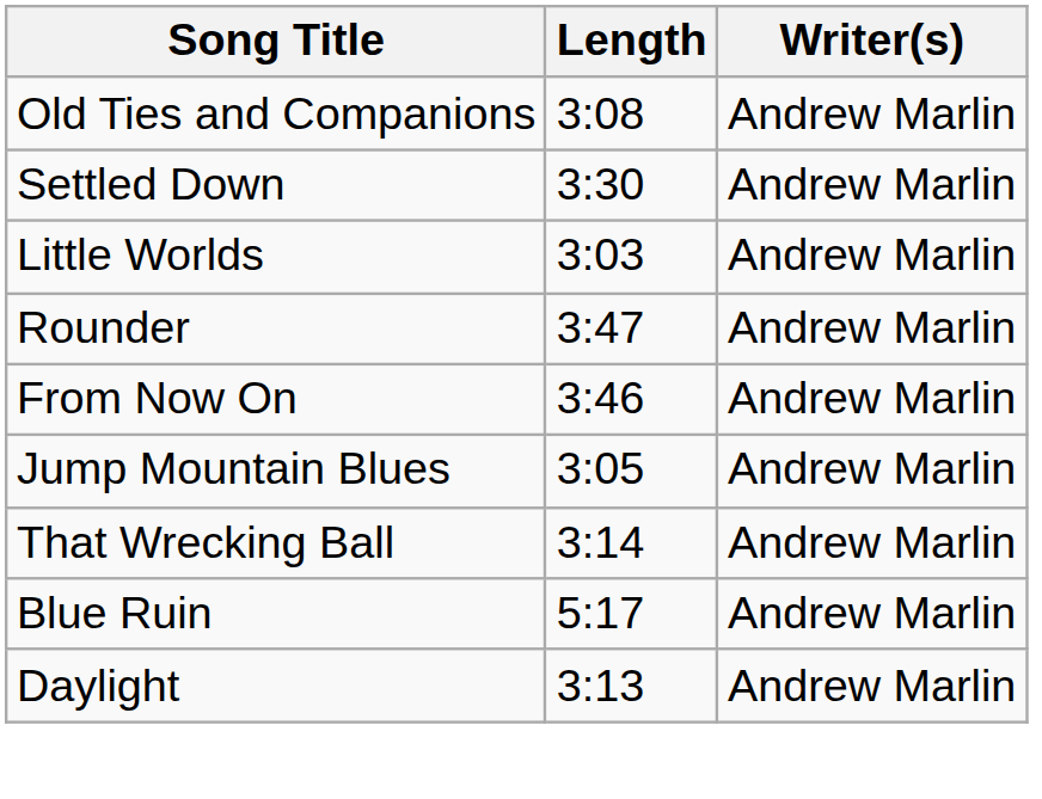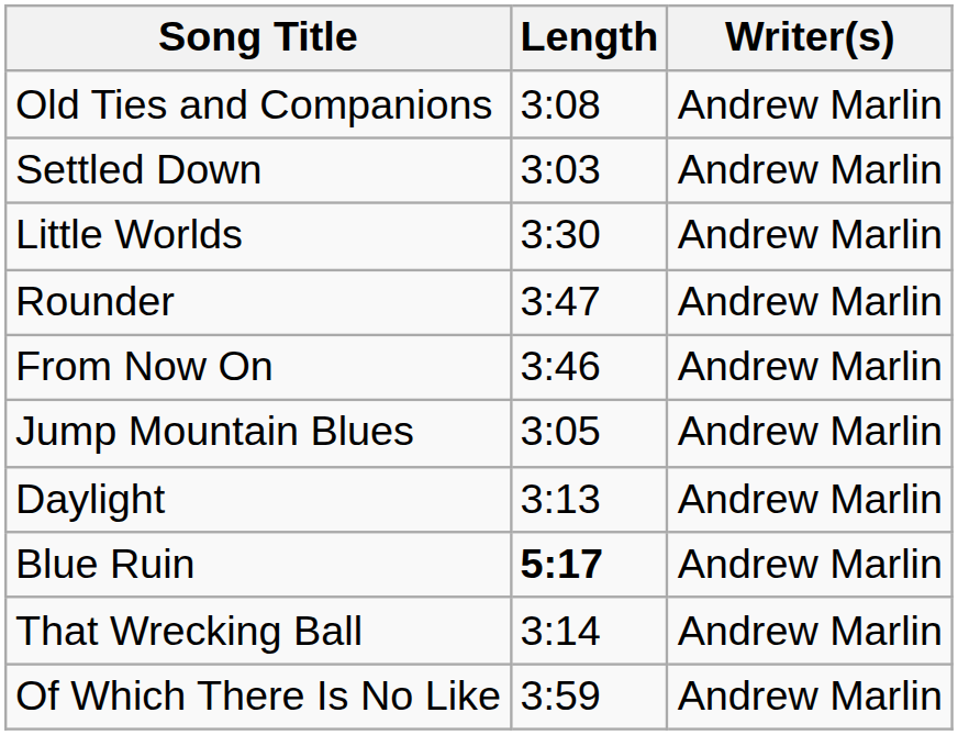 <table class="wikitable">
 <tr>
 <th>Song Title</th>
 <th>Length</th>
 <th>Writer(s)</th>
 </tr>
 <tr>
 <td>Old Ties and Companions</td>
 <td>3:08</td>
 <td>Andrew Marlin</td>
 </tr>
 <tr>
 <td>Settled Down</td>
-<td>3:30</td>
+<td>3:03</td>
 <td>Andrew Marlin</td>
 </tr>
 <tr>
 <td>Little Worlds</td>
-<td>3:03</td>
+<td>3:30</td>
 <td>Andrew Marlin</td>
 </tr>
 <tr>
 <td>Rounder</td>
 <td>3:47</td>
 <td>Andrew Marlin</td>
 </tr>
 <tr>
 <td>From Now On</td>
 <td>3:46</td>
 <td>Andrew Marlin</td>
 </tr>
 <tr>
 <td>Jump Mountain Blues</td>
 <td>3:05</td>
 <td>Andrew Marlin</td>
 </tr>
 <tr>
+<td>Daylight</td>
+<td>3:13</td>
+<td>Andrew Marlin</td>
+</tr>
+<tr>
+<td>Blue Ruin</td>
+<td><strong>5:17</strong></td>
+<td>Andrew Marlin</td>
+</tr>
+<tr>
 <td>That Wrecking Ball</td>
 <td>3:14</td>
 <td>Andrew Marlin</td>
 </tr>
 <tr>
-<td>Blue Ruin</td>
-<td>5:17</td>
-<td>Andrew Marlin</td>
-</tr>
-<tr>
-<td>Daylight</td>
-<td>3:13</td>
+<td>Of Which There Is No Like</td>
+<td>3:59</td>
 <td>Andrew Marlin</td>
 </tr>
 </table>
